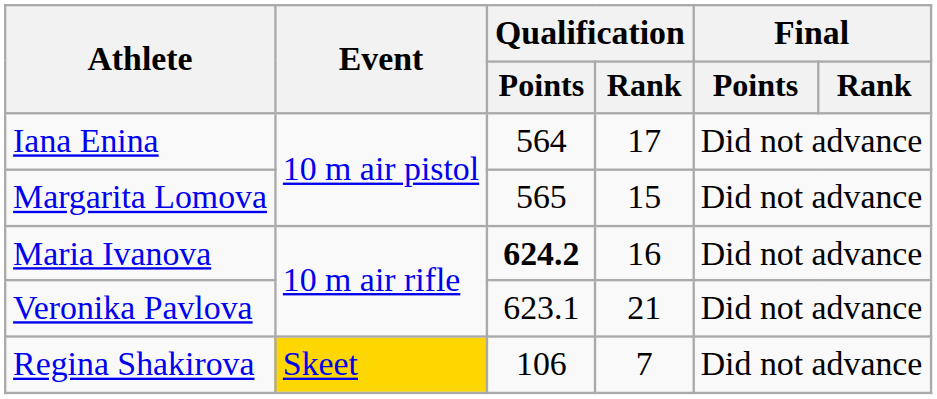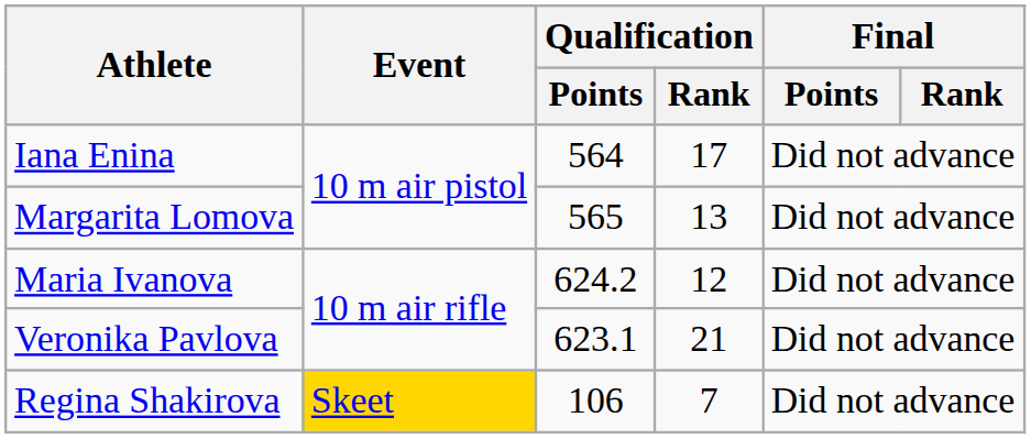 <table class="wikitable" style="text-align:center; font-size:90%">
 <tr>
 <th rowspan=2>Athlete</th>
 <th rowspan=2>Event</th>
 <th colspan=2>Qualification</th>
 <th colspan=2>Final</th>
 </tr>
 <tr style="font-size:95%">
 <th>Points</th>
 <th>Rank</th>
 <th>Points</th>
 <th>Rank</th>
 </tr>
 <tr>
 <td align=left><a href='#'>Iana Enina</a></td>
 <td rowspan=2 align=left><a href='#'>10 m air pistol</a></td>
 <td>564</td>
 <td>17</td>
 <td colspan=2>Did not advance</td>
 </tr>
 <tr>
 <td align=left><a href='#'>Margarita Lomova</a></td>
 <td>565</td>
-<td>15</td>
+<td>13</td>
 <td colspan=2>Did not advance</td>
 </tr>
 <tr>
 <td align=left><a href='#'>Maria Ivanova</a></td>
 <td rowspan=2 align=left><a href='#'>10 m air rifle</a></td>
-<td><strong>624.2</strong></td>
-<td>16</td>
+<td>624.2</td>
+<td>12</td>
 <td colspan=2>Did not advance</td>
 </tr>
 <tr>
 <td align=left><a href='#'>Veronika Pavlova</a></td>
 <td>623.1</td>
 <td>21</td>
 <td colspan=2>Did not advance</td>
 </tr>
 <tr>
 <td align=left><a href='#'>Regina Shakirova</a></td>
 <td align=left style="background: gold;"><a href='#'>Skeet</a></td>
 <td>106</td>
 <td>7</td>
 <td colspan=2>Did not advance</td>
 </tr>
 </table>
